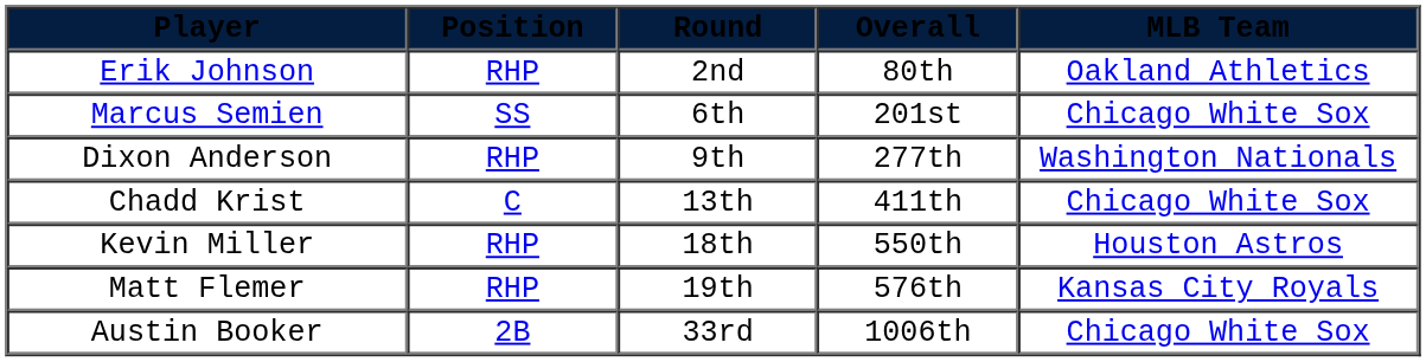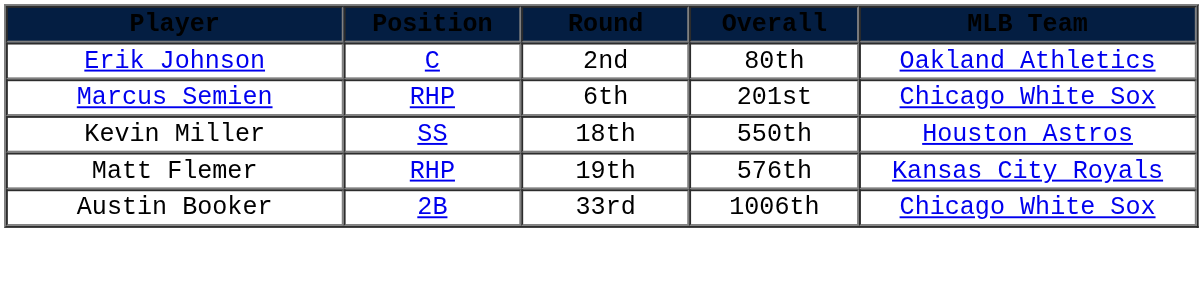 <table cellpadding="1" border="1" cellspacing="0" width="70%">
 <tr>
 <th bgcolor="#041e42" width="20%"><span>Player</span></th>
 <th bgcolor="#041e42" width="10%"><span>Position</span></th>
 <th bgcolor="#041e42" width="10%"><span>Round</span></th>
 <th bgcolor="#041e42" width="10%"><span>Overall</span></th>
 <th bgcolor="#041e42" width="20%"><span>MLB Team</span></th>
 </tr>
 <tr align="center">
 <td><a href='#'>Erik Johnson</a></td>
-<td><a href='#'>RHP</a></td>
+<td><a href='#'>C</a></td>
 <td>2nd</td>
 <td>80th</td>
 <td><a href='#'>Oakland Athletics</a></td>
 </tr>
 <tr align="center">
 <td><a href='#'>Marcus Semien</a></td>
-<td><a href='#'>SS</a></td>
+<td><a href='#'>RHP</a></td>
 <td>6th</td>
 <td>201st</td>
 <td><a href='#'>Chicago White Sox</a></td>
 </tr>
 <tr align="center">
-<td>Dixon Anderson</td>
-<td><a href='#'>RHP</a></td>
-<td>9th</td>
-<td>277th</td>
-<td><a href='#'>Washington Nationals</a></td>
-</tr>
-<tr align="center">
-<td>Chadd Krist</td>
-<td><a href='#'>C</a></td>
-<td>13th</td>
-<td>411th</td>
-<td><a href='#'>Chicago White Sox</a></td>
-</tr>
-<tr align="center">
 <td>Kevin Miller</td>
-<td><a href='#'>RHP</a></td>
+<td><a href='#'>SS</a></td>
 <td>18th</td>
 <td>550th</td>
 <td><a href='#'>Houston Astros</a></td>
 </tr>
 <tr align="center">
 <td>Matt Flemer</td>
 <td><a href='#'>RHP</a></td>
 <td>19th</td>
 <td>576th</td>
 <td><a href='#'>Kansas City Royals</a></td>
 </tr>
 <tr align="center">
 <td>Austin Booker</td>
 <td><a href='#'>2B</a></td>
 <td>33rd</td>
 <td>1006th</td>
 <td><a href='#'>Chicago White Sox</a></td>
 </tr>
 <tr>
 </tr>
 </table>
